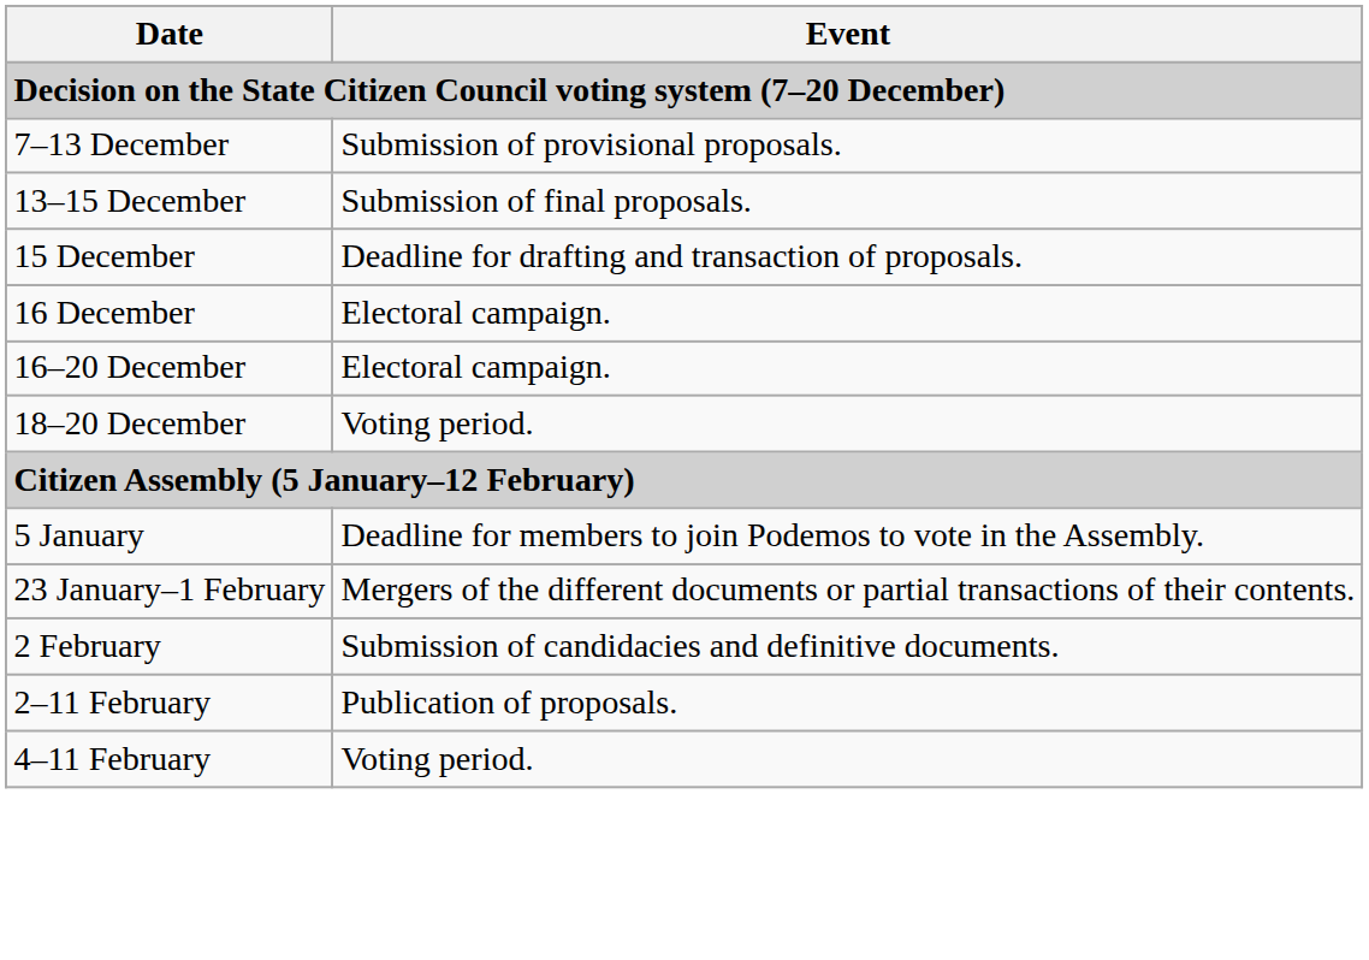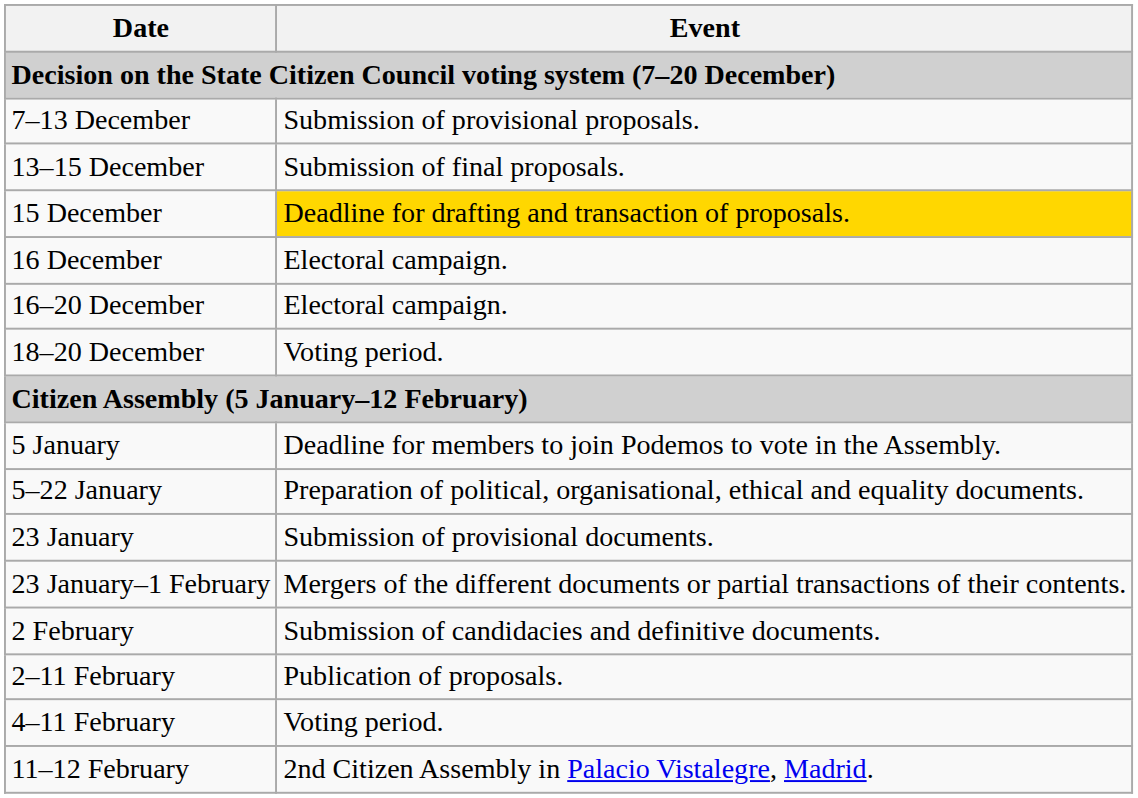 <table class="wikitable" style="font-size:90%;">
 <tr>
 <th>Date</th>
 <th>Event</th>
 </tr>
 <tr style="background:#D0D0D0;">
 <td colspan="2"><strong>Decision on the State Citizen Council voting system (7–20 December)</strong></td>
 </tr>
 <tr>
 <td>7–13 December</td>
 <td>Submission of provisional proposals.</td>
 </tr>
 <tr>
 <td>13–15 December</td>
 <td>Submission of final proposals.</td>
 </tr>
 <tr>
 <td>15 December</td>
-<td>Deadline for drafting and transaction of proposals.</td>
+<td style="background: gold;">Deadline for drafting and transaction of proposals.</td>
 </tr>
 <tr>
 <td>16 December</td>
 <td>Electoral campaign.</td>
 </tr>
 <tr>
 <td>16–20 December</td>
 <td>Electoral campaign.</td>
 </tr>
 <tr>
 <td>18–20 December</td>
 <td>Voting period.</td>
 </tr>
 <tr style="background:#D0D0D0;">
 <td colspan="2"><strong>Citizen Assembly (5 January–12 February)</strong></td>
 </tr>
 <tr>
 <td>5 January</td>
 <td>Deadline for members to join Podemos to vote in the Assembly.</td>
 </tr>
 <tr>
+<td>5–22 January</td>
+<td>Preparation of political, organisational, ethical and equality documents.</td>
+</tr>
+<tr>
+<td>23 January</td>
+<td>Submission of provisional documents.</td>
+</tr>
+<tr>
 <td>23 January–1 February</td>
 <td>Mergers of the different documents or partial transactions of their contents.</td>
 </tr>
 <tr>
 <td>2 February</td>
 <td>Submission of candidacies and definitive documents.</td>
 </tr>
 <tr>
 <td>2–11 February</td>
 <td>Publication of proposals.</td>
 </tr>
 <tr>
 <td>4–11 February</td>
 <td>Voting period.</td>
 </tr>
+<tr>
+<td>11–12 February</td>
+<td>2nd Citizen Assembly in <a href='#'>Palacio Vistalegre</a>, <a href='#'>Madrid</a>.</td>
+</tr>
 </table>
